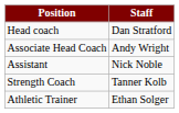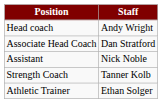 <table class="wikitable">
 <tr>
 <th style="color:white;background:maroon">Position</th>
 <th style="color:white;background:maroon">Staff</th>
 </tr>
 <tr>
 <td>Head coach</td>
-<td>Dan Stratford</td>
+<td>Andy Wright </td>
 </tr>
 <tr>
 <td>Associate Head Coach</td>
-<td>Andy Wright </td>
+<td>Dan Stratford</td>
 </tr>
 <tr>
 <td>Assistant</td>
 <td>Nick Noble </td>
 </tr>
 <tr>
 <td>Strength Coach</td>
 <td>Tanner Kolb </td>
 </tr>
 <tr>
 <td>Athletic Trainer</td>
 <td>Ethan Solger</td>
 </tr>
 </table>
